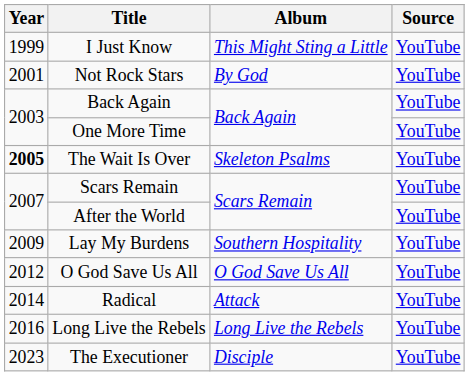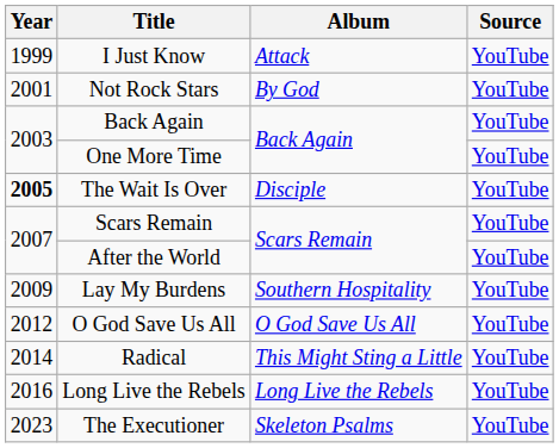 <table class="wikitable">
 <tr>
 <th>Year</th>
 <th>Title</th>
 <th>Album</th>
 <th>Source</th>
 </tr>
 <tr>
 <td style="text-align:center;">1999</td>
 <td style="text-align:center;">I Just Know</td>
-<td style="text-align:left;"><em><a href='#'>This Might Sting a Little</a></em></td>
+<td style="text-align:left;"><em><a href='#'>Attack</a></em></td>
 <td style="text-align:center;"><a href='#'>YouTube</a> </td>
 </tr>
 <tr>
 <td style="text-align:center;">2001</td>
 <td style="text-align:center;">Not Rock Stars</td>
 <td style="text-align:left;"><em><a href='#'>By God</a></em></td>
 <td style="text-align:center;"><a href='#'>YouTube</a> </td>
 </tr>
 <tr>
 <td rowspan="2" style="text-align:center;">2003</td>
 <td style="text-align:center;">Back Again</td>
 <td rowspan="2" style="text-align:left;"><em><a href='#'>Back Again</a></em></td>
 <td style="text-align:center;"><a href='#'>YouTube</a> </td>
 </tr>
 <tr>
 <td style="text-align:center;">One More Time</td>
 <td style="text-align:center;"><a href='#'>YouTube</a> </td>
 </tr>
 <tr>
 <td style="text-align:center;"><strong>2005</strong></td>
 <td style="text-align:center;">The Wait Is Over</td>
-<td style="text-align:left;"><em><a href='#'>Skeleton Psalms</a></em></td>
+<td style="text-align:left;"><em><a href='#'>Disciple</a></em></td>
 <td style="text-align:center;"><a href='#'>YouTube</a> </td>
 </tr>
 <tr>
 <td rowspan="2" style="text-align:center;">2007</td>
 <td style="text-align:center;">Scars Remain</td>
 <td rowspan="2" style="text-align:left;"><em><a href='#'>Scars Remain</a></em></td>
 <td style="text-align:center;"><a href='#'>YouTube</a> </td>
 </tr>
 <tr>
 <td style="text-align:center;">After the World</td>
 <td style="text-align:center;"><a href='#'>YouTube</a> </td>
 </tr>
 <tr>
 <td style="text-align:center;">2009</td>
 <td style="text-align:center;">Lay My Burdens</td>
 <td style="text-align:left;"><em><a href='#'>Southern Hospitality</a></em></td>
 <td style="text-align:center;"><a href='#'>YouTube</a> </td>
 </tr>
 <tr>
 <td style="text-align:center;">2012</td>
 <td style="text-align:center;">O God Save Us All</td>
 <td style="text-align:left;"><em><a href='#'>O God Save Us All</a></em></td>
 <td style="text-align:center;"><a href='#'>YouTube</a> </td>
 </tr>
 <tr>
 <td style="text-align:center;">2014</td>
 <td style="text-align:center;">Radical</td>
-<td style="text-align:left;"><em><a href='#'>Attack</a></em></td>
+<td style="text-align:left;"><em><a href='#'>This Might Sting a Little</a></em></td>
 <td style="text-align:center;"><a href='#'>YouTube</a> </td>
 </tr>
 <tr>
 <td style="text-align:center;">2016</td>
 <td style="text-align:center;">Long Live the Rebels</td>
 <td style="text-align:left;"><em><a href='#'>Long Live the Rebels</a></em></td>
 <td style="text-align:center;"><a href='#'>YouTube</a> </td>
 </tr>
 <tr>
 <td style="text-align:center;">2023</td>
 <td style="text-align:center;">The Executioner</td>
-<td style="text-align:left;"><em><a href='#'>Disciple</a></em></td>
+<td style="text-align:left;"><em><a href='#'>Skeleton Psalms</a></em></td>
 <td style="text-align:center;"><a href='#'>YouTube</a> </td>
 </tr>
 </table>
